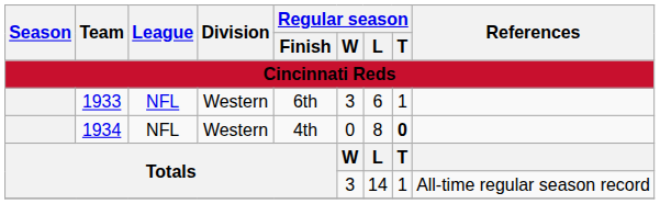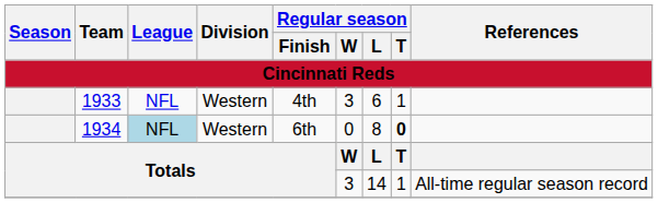 <table class="wikitable" style="font-size: 95%;">
 <tr>
 <th rowspan="2"><a href='#'>Season</a></th>
 <th rowspan="2">Team</th>
 <th rowspan="2"><a href='#'>League</a></th>
 <th rowspan="2">Division</th>
 <th colspan="4"><a href='#'>Regular season</a></th>
 <th rowspan="2">References</th>
 </tr>
 <tr>
 <th>Finish</th>
 <th>W</th>
 <th>L</th>
 <th>T</th>
 </tr>
 <tr>
 <td align="center" colspan="12" style="background: #C8102E;"><strong><span>Cincinnati Reds</span></strong></td>
 </tr>
 <tr>
 <th align="center"></th>
 <td align="center"><a href='#'>1933</a></td>
 <td align="center"><a href='#'>NFL</a></td>
 <td align="center">Western</td>
-<td align="center">6th</td>
+<td align="center">4th</td>
 <td align="center">3</td>
 <td align="center">6</td>
 <td align="center">1</td>
 <td align="center"></td>
 </tr>
 <tr>
 <th align="center"></th>
 <td align="center"><a href='#'>1934</a></td>
-<td align="center">NFL</td>
+<td align="center" style="background: lightblue;">NFL</td>
 <td align="center">Western</td>
-<td align="center">4th</td>
+<td align="center">6th</td>
 <td align="center">0</td>
 <td align="center">8</td>
 <td align="center"><strong>0</strong></td>
 <td align="center"></td>
 </tr>
 <tr>
 <th align="center" rowSpan="2" colSpan="5">Totals</th>
 <th>W</th>
 <th>L</th>
 <th>T</th>
 <th colspan="3"></th>
 </tr>
 <tr>
 <td align="center">3</td>
 <td align="center">14</td>
 <td align="center">1</td>
 <td align="center" colSpan="3">All-time regular season record</td>
 </tr>
 <tr>
 </tr>
 </table>
